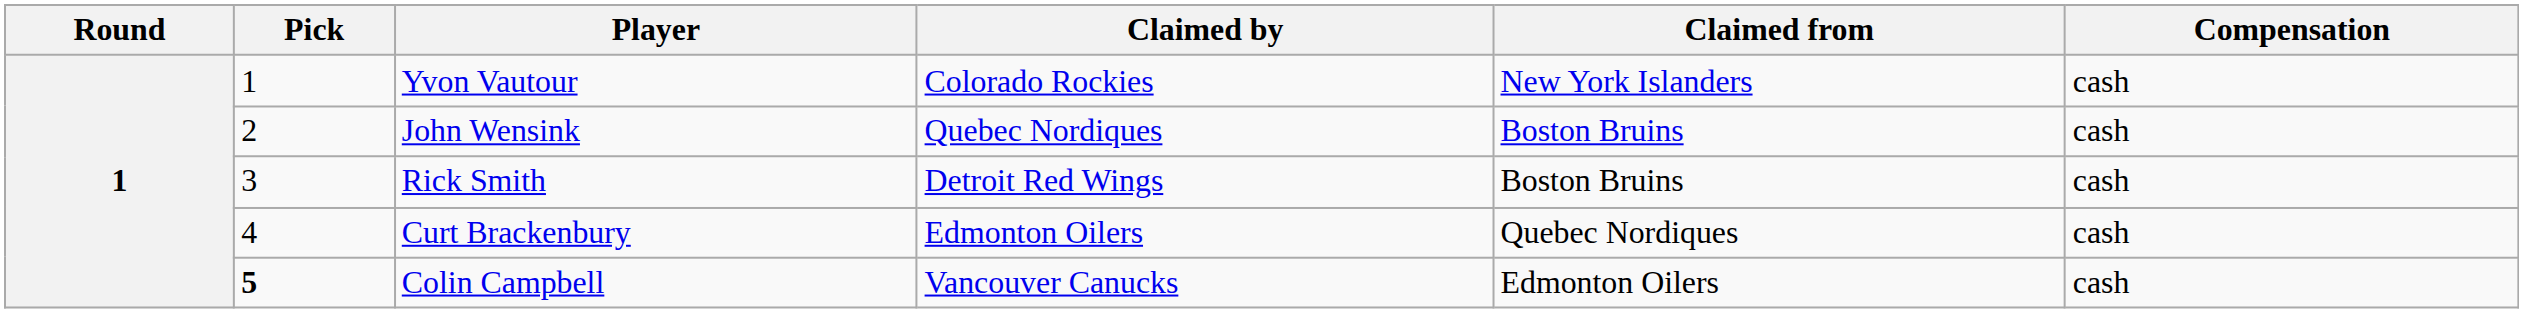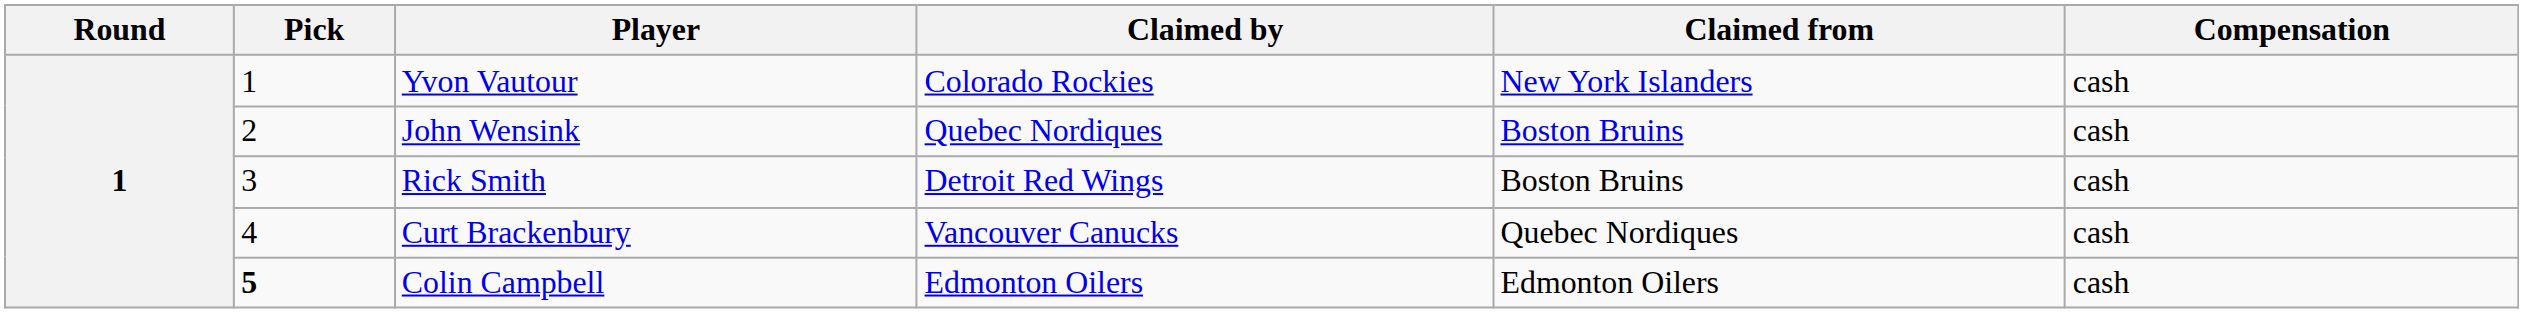 <table class="wikitable" style="width: 100%">
 <tr>
 <th scope="col">Round</th>
 <th scope="col">Pick</th>
 <th scope="col">Player</th>
 <th scope="col">Claimed by</th>
 <th scope="col">Claimed from</th>
 <th scope="col">Compensation</th>
 </tr>
 <tr>
 <th scope="row" rowspan="5">1</th>
 <td>1</td>
 <td><a href='#'>Yvon Vautour</a></td>
 <td><a href='#'>Colorado Rockies</a></td>
 <td><a href='#'>New York Islanders</a></td>
 <td>cash</td>
 </tr>
 <tr>
 <td>2</td>
 <td><a href='#'>John Wensink</a></td>
 <td><a href='#'>Quebec Nordiques</a></td>
 <td><a href='#'>Boston Bruins</a></td>
 <td>cash</td>
 </tr>
 <tr>
 <td>3</td>
 <td><a href='#'>Rick Smith</a></td>
 <td><a href='#'>Detroit Red Wings</a></td>
 <td>Boston Bruins</td>
 <td>cash</td>
 </tr>
 <tr>
 <td>4</td>
 <td><a href='#'>Curt Brackenbury</a></td>
-<td><a href='#'>Edmonton Oilers</a></td>
+<td><a href='#'>Vancouver Canucks</a></td>
 <td>Quebec Nordiques</td>
 <td>cash</td>
 </tr>
 <tr>
 <td><strong>5</strong></td>
 <td><a href='#'>Colin Campbell</a></td>
-<td><a href='#'>Vancouver Canucks</a></td>
+<td><a href='#'>Edmonton Oilers</a></td>
 <td>Edmonton Oilers</td>
 <td>cash</td>
 </tr>
 </table>
